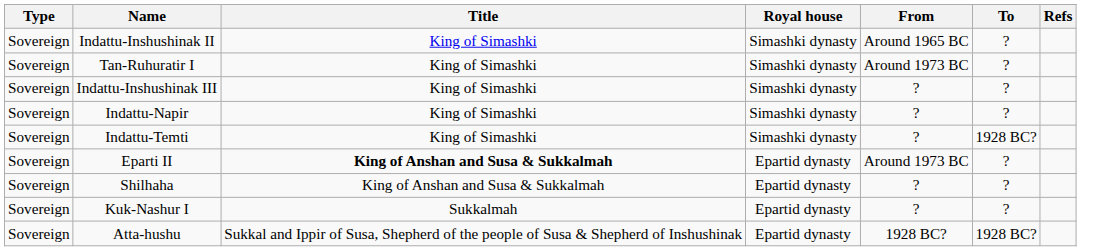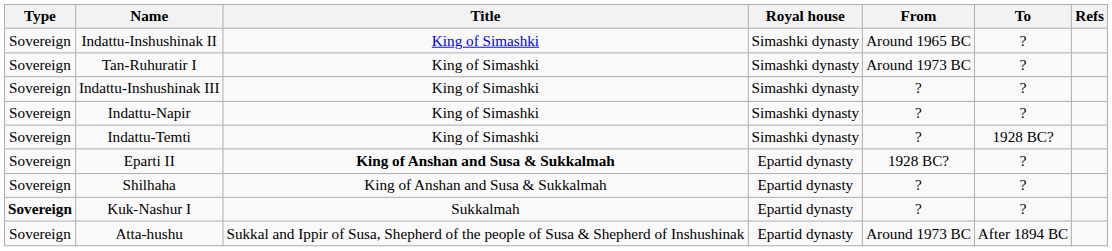 <table style="text-align:center;" class="wikitable">
 <tr>
 <th>Type</th>
 <th>Name</th>
 <th>Title</th>
 <th>Royal house</th>
 <th>From</th>
 <th>To</th>
 <th>Refs</th>
 </tr>
 <tr>
 <td>Sovereign</td>
 <td>Indattu-Inshushinak II</td>
 <td><a href='#'>King of Simashki</a></td>
 <td>Simashki dynasty</td>
 <td>Around 1965 BC</td>
 <td>?</td>
 <td></td>
 </tr>
 <tr>
 <td>Sovereign</td>
 <td>Tan-Ruhuratir I</td>
 <td>King of Simashki</td>
 <td>Simashki dynasty</td>
 <td>Around 1973 BC</td>
 <td>?</td>
 <td></td>
 </tr>
 <tr>
 <td>Sovereign</td>
 <td>Indattu-Inshushinak III</td>
 <td>King of Simashki</td>
 <td>Simashki dynasty</td>
 <td>?</td>
 <td>?</td>
 <td></td>
 </tr>
 <tr>
 <td>Sovereign</td>
 <td>Indattu-Napir</td>
 <td>King of Simashki</td>
 <td>Simashki dynasty</td>
 <td>?</td>
 <td>?</td>
 <td></td>
 </tr>
 <tr>
 <td>Sovereign</td>
 <td>Indattu-Temti</td>
 <td>King of Simashki</td>
 <td>Simashki dynasty</td>
 <td>?</td>
 <td>1928 BC?</td>
 <td></td>
 </tr>
 <tr>
 <td>Sovereign</td>
 <td>Eparti II</td>
 <td><strong>King of Anshan and Susa & Sukkalmah</strong></td>
 <td>Epartid dynasty</td>
-<td>Around 1973 BC</td>
+<td>1928 BC?</td>
 <td>?</td>
 <td></td>
 </tr>
 <tr>
 <td>Sovereign</td>
 <td>Shilhaha</td>
 <td>King of Anshan and Susa & Sukkalmah</td>
 <td>Epartid dynasty</td>
 <td>?</td>
 <td>?</td>
 <td></td>
 </tr>
 <tr>
-<td>Sovereign</td>
+<td><strong>Sovereign</strong></td>
 <td>Kuk-Nashur I</td>
 <td>Sukkalmah</td>
 <td>Epartid dynasty</td>
 <td>?</td>
 <td>?</td>
 <td></td>
 </tr>
 <tr>
 <td>Sovereign</td>
 <td>Atta-hushu</td>
 <td>Sukkal and Ippir of Susa, Shepherd of the people of Susa & Shepherd of Inshushinak</td>
 <td>Epartid dynasty</td>
-<td>1928 BC?</td>
-<td>1928 BC?</td>
+<td>Around 1973 BC</td>
+<td>After 1894 BC</td>
 <td></td>
 </tr>
 </table>
